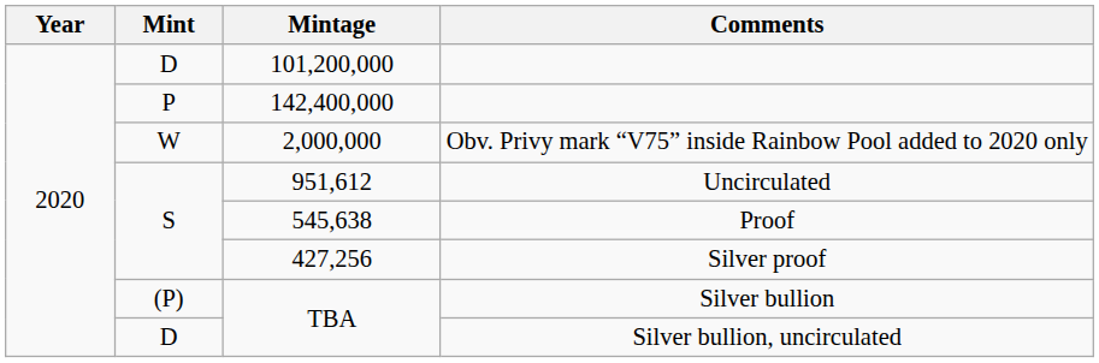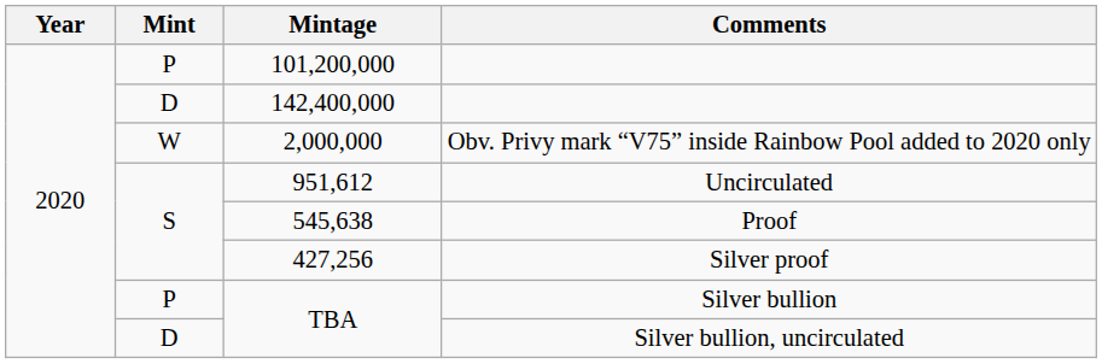 <table class="wikitable sortable" style="min-width:65%; text-align:center;">
 <tr>
 <th width="10%">Year</th>
 <th width="10%">Mint</th>
 <th width="20%">Mintage</th>
 <th width="60%">Comments</th>
 </tr>
 <tr>
 <td rowspan="8">2020</td>
-<td>D</td>
+<td>P</td>
 <td>101,200,000</td>
 <td></td>
 </tr>
 <tr>
-<td>P</td>
+<td>D</td>
 <td>142,400,000</td>
 <td></td>
 </tr>
 <tr>
 <td>W</td>
 <td>2,000,000</td>
 <td>Obv. Privy mark “V75” inside Rainbow Pool added to 2020 only</td>
 </tr>
 <tr>
 <td rowspan="3">S</td>
 <td>951,612</td>
 <td>Uncirculated</td>
 </tr>
 <tr>
 <td>545,638</td>
 <td>Proof</td>
 </tr>
 <tr>
 <td>427,256</td>
 <td>Silver proof</td>
 </tr>
 <tr>
-<td>(P)</td>
+<td>P</td>
 <td rowspan="2">TBA</td>
 <td>Silver bullion</td>
 </tr>
 <tr>
 <td>D</td>
 <td>Silver bullion, uncirculated</td>
 </tr>
 </table>
